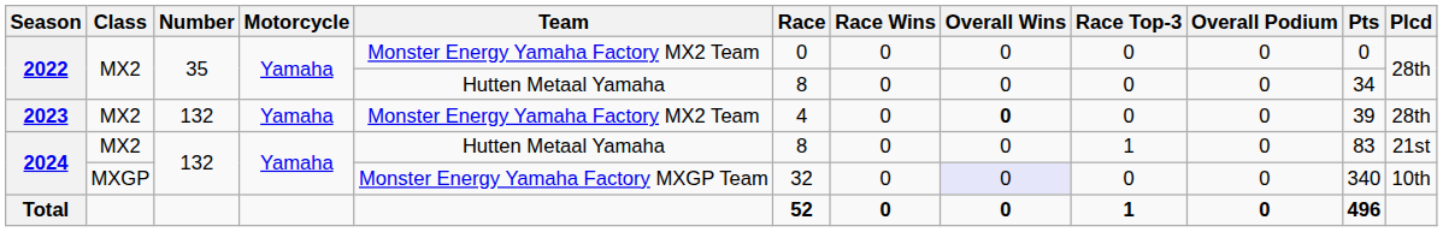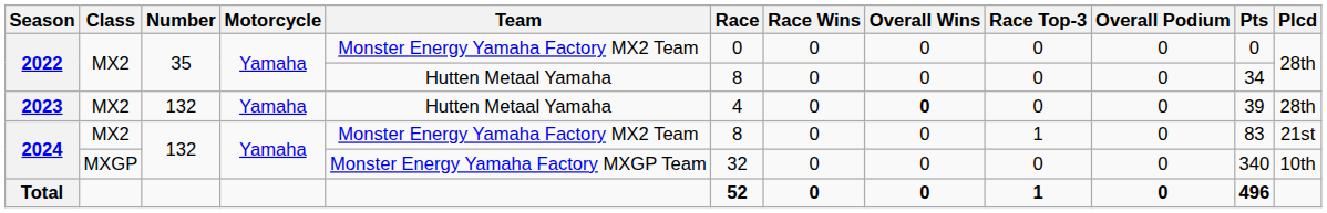 <table class="wikitable" style="font-size: 85%; text-align:center">
 <tr>
 <th>Season</th>
 <th>Class</th>
 <th>Number</th>
 <th>Motorcycle</th>
 <th>Team</th>
 <th>Race</th>
 <th>Race Wins</th>
 <th>Overall Wins</th>
 <th>Race Top-3</th>
 <th>Overall Podium</th>
 <th>Pts</th>
 <th>Plcd</th>
 </tr>
 <tr>
 <th rowspan=2><a href='#'>2022</a></th>
 <td rowspan=2>MX2</td>
 <td rowspan=2>35</td>
 <td rowspan=2><a href='#'>Yamaha</a></td>
 <td><a href='#'>Monster Energy Yamaha Factory</a> MX2 Team</td>
 <td>0</td>
 <td>0</td>
 <td>0</td>
 <td>0</td>
 <td>0</td>
 <td>0</td>
 <td rowspan=2>28th</td>
 </tr>
 <tr>
 <td>Hutten Metaal Yamaha</td>
 <td>8</td>
 <td>0</td>
 <td>0</td>
 <td>0</td>
 <td>0</td>
 <td>34</td>
 </tr>
 <tr>
 <th><a href='#'>2023</a></th>
 <td>MX2</td>
 <td>132</td>
 <td><a href='#'>Yamaha</a></td>
-<td><a href='#'>Monster Energy Yamaha Factory</a> MX2 Team</td>
+<td>Hutten Metaal Yamaha</td>
 <td>4</td>
 <td>0</td>
 <td><strong>0</strong></td>
 <td>0</td>
 <td>0</td>
 <td>39</td>
 <td>28th</td>
 </tr>
 <tr>
 <th rowspan=2><a href='#'>2024</a></th>
 <td>MX2</td>
 <td rowspan=2>132</td>
 <td rowspan=2><a href='#'>Yamaha</a></td>
-<td>Hutten Metaal Yamaha</td>
+<td><a href='#'>Monster Energy Yamaha Factory</a> MX2 Team</td>
 <td>8</td>
 <td>0</td>
 <td>0</td>
 <td>1</td>
 <td>0</td>
 <td>83</td>
 <td>21st</td>
 </tr>
 <tr>
 <td>MXGP</td>
 <td><a href='#'>Monster Energy Yamaha Factory</a> MXGP Team</td>
 <td>32</td>
 <td>0</td>
-<td style="background: lavender;">0</td>
+<td>0</td>
 <td>0</td>
 <td>0</td>
 <td>340</td>
 <td>10th</td>
 </tr>
 <tr>
 <th>Total</th>
 <td></td>
 <td></td>
 <td></td>
 <td></td>
 <td><strong>52</strong></td>
 <td><strong>0</strong></td>
 <td><strong>0</strong></td>
 <td><strong>1</strong></td>
 <td><strong>0</strong></td>
 <td><strong>496</strong></td>
 <td></td>
 </tr>
 </table>
